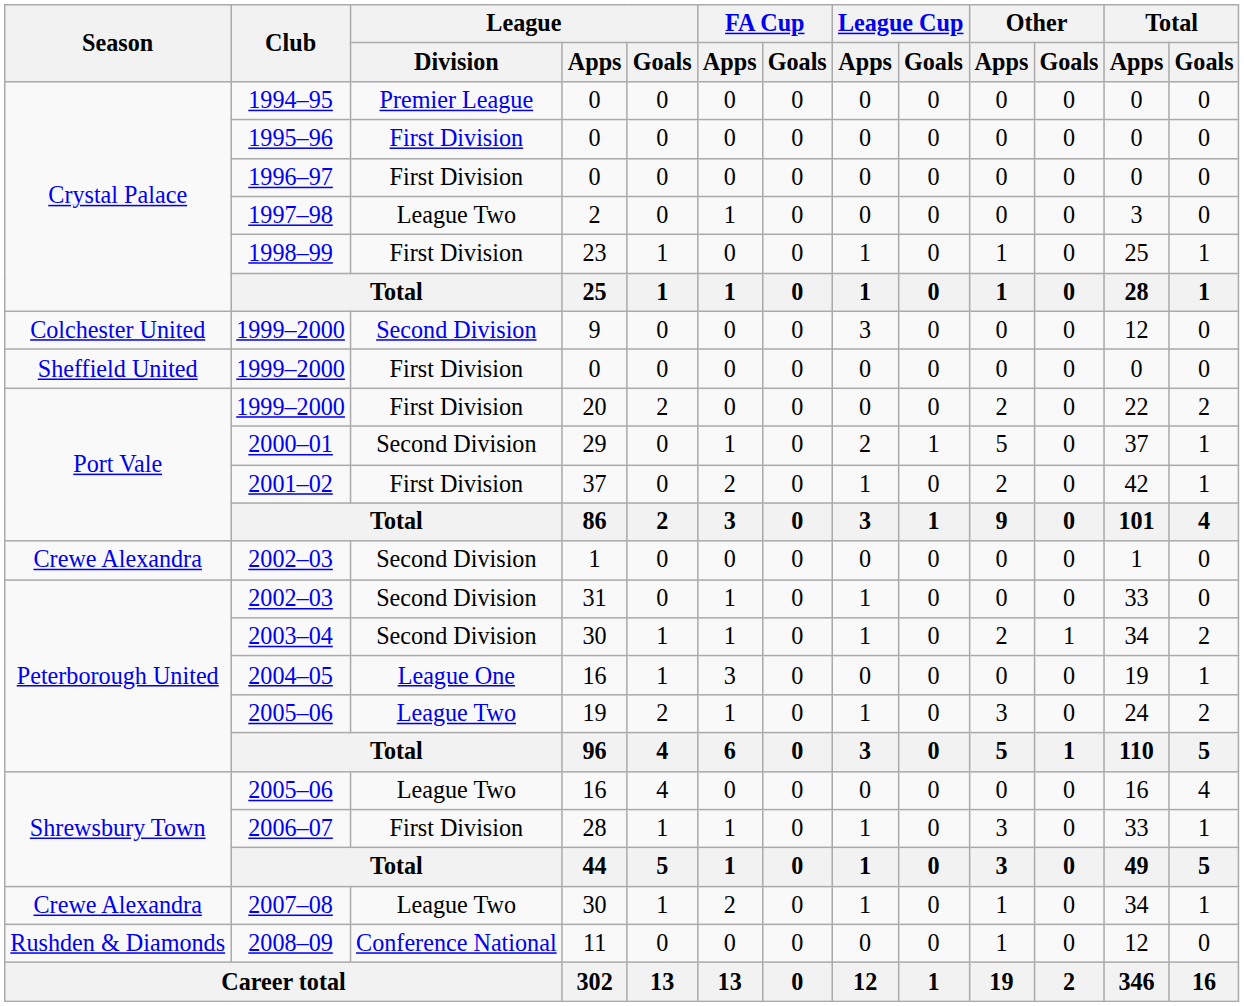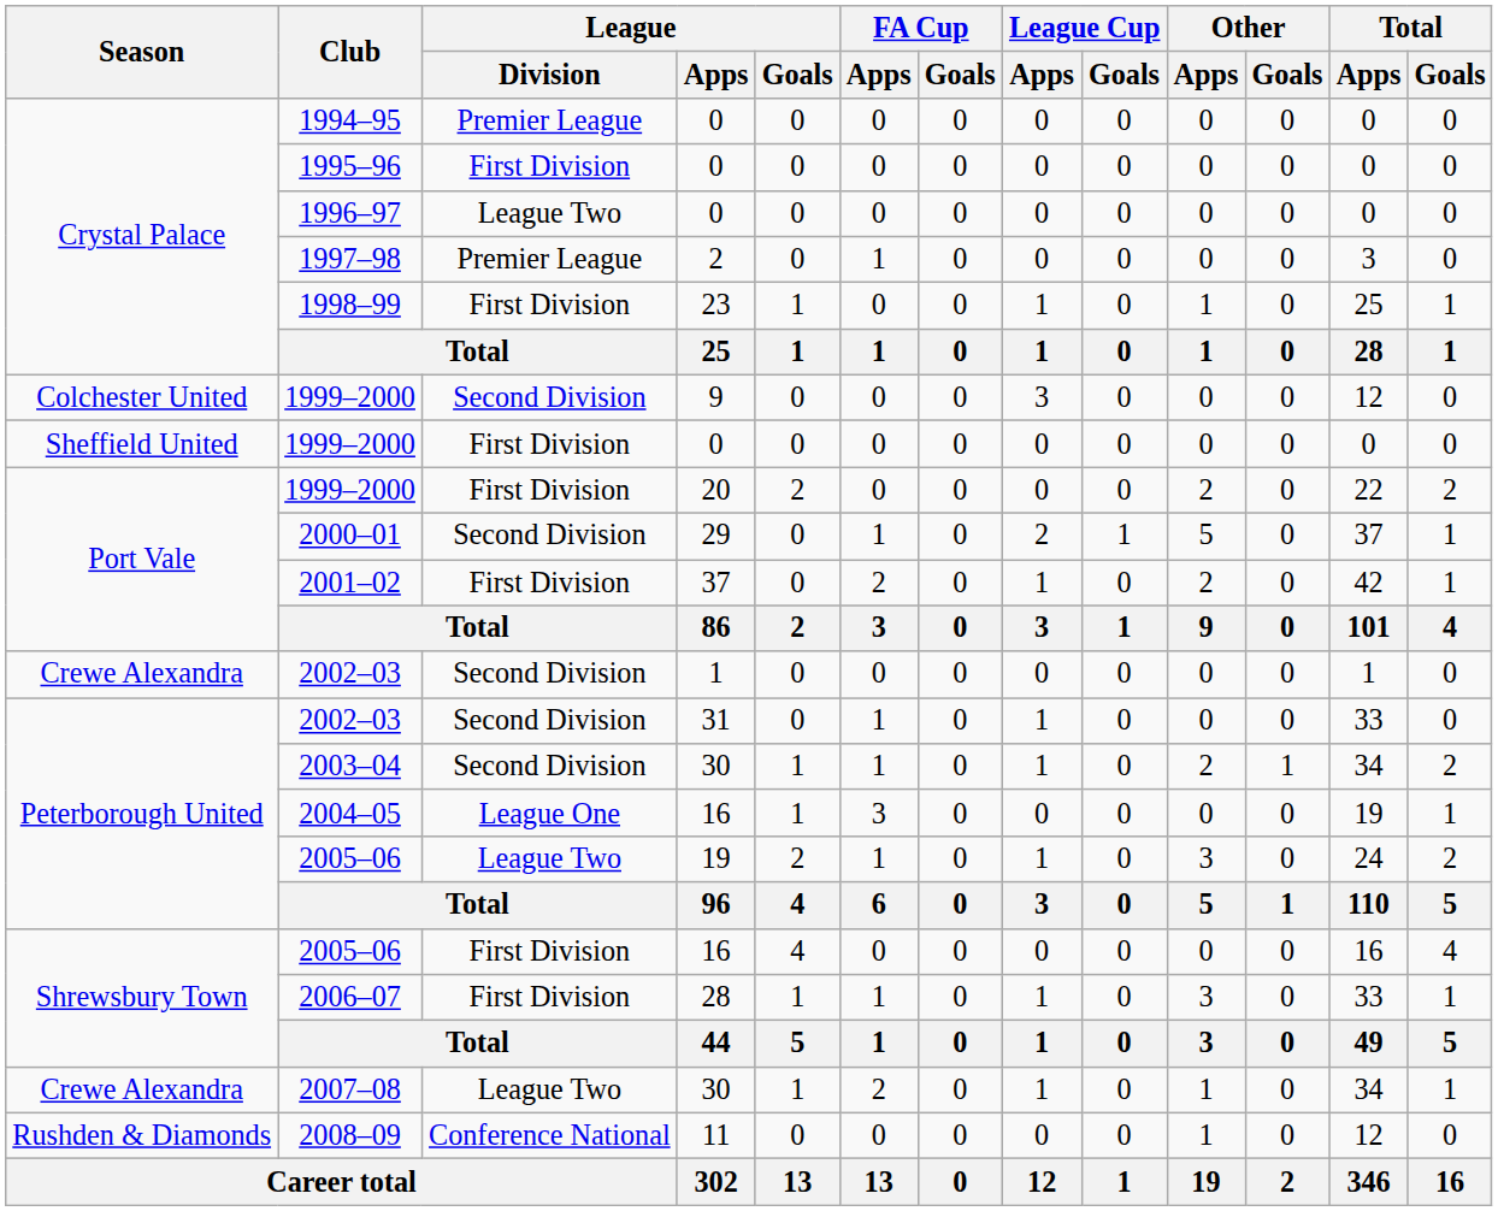 <table class="wikitable" style="text-align:center">
 <tr>
 <th rowspan="2">Season</th>
 <th rowspan="2">Club</th>
 <th colspan="3">League</th>
 <th colspan="2"><a href='#'>FA Cup</a></th>
 <th colspan="2"><a href='#'>League Cup</a></th>
 <th colspan="2">Other</th>
 <th colspan="2">Total</th>
 </tr>
 <tr>
 <th>Division</th>
 <th>Apps</th>
 <th>Goals</th>
 <th>Apps</th>
 <th>Goals</th>
 <th>Apps</th>
 <th>Goals</th>
 <th>Apps</th>
 <th>Goals</th>
 <th>Apps</th>
 <th>Goals</th>
 </tr>
 <tr>
 <td rowspan="6"><a href='#'>Crystal Palace</a></td>
 <td><a href='#'>1994–95</a></td>
 <td><a href='#'>Premier League</a></td>
 <td>0</td>
 <td>0</td>
 <td>0</td>
 <td>0</td>
 <td>0</td>
 <td>0</td>
 <td>0</td>
 <td>0</td>
 <td>0</td>
 <td>0</td>
 </tr>
 <tr>
 <td><a href='#'>1995–96</a></td>
 <td><a href='#'>First Division</a></td>
 <td>0</td>
 <td>0</td>
 <td>0</td>
 <td>0</td>
 <td>0</td>
 <td>0</td>
 <td>0</td>
 <td>0</td>
 <td>0</td>
 <td>0</td>
 </tr>
 <tr>
 <td><a href='#'>1996–97</a></td>
-<td>First Division</td>
+<td>League Two</td>
 <td>0</td>
 <td>0</td>
 <td>0</td>
 <td>0</td>
 <td>0</td>
 <td>0</td>
 <td>0</td>
 <td>0</td>
 <td>0</td>
 <td>0</td>
 </tr>
 <tr>
 <td><a href='#'>1997–98</a></td>
-<td>League Two</td>
+<td>Premier League</td>
 <td>2</td>
 <td>0</td>
 <td>1</td>
 <td>0</td>
 <td>0</td>
 <td>0</td>
 <td>0</td>
 <td>0</td>
 <td>3</td>
 <td>0</td>
 </tr>
 <tr>
 <td><a href='#'>1998–99</a></td>
 <td>First Division</td>
 <td>23</td>
 <td>1</td>
 <td>0</td>
 <td>0</td>
 <td>1</td>
 <td>0</td>
 <td>1</td>
 <td>0</td>
 <td>25</td>
 <td>1</td>
 </tr>
 <tr>
 <th colspan="2">Total</th>
 <th>25</th>
 <th>1</th>
 <th>1</th>
 <th>0</th>
 <th>1</th>
 <th>0</th>
 <th>1</th>
 <th>0</th>
 <th>28</th>
 <th>1</th>
 </tr>
 <tr>
 <td><a href='#'>Colchester United</a></td>
 <td><a href='#'>1999–2000</a></td>
 <td><a href='#'>Second Division</a></td>
 <td>9</td>
 <td>0</td>
 <td>0</td>
 <td>0</td>
 <td>3</td>
 <td>0</td>
 <td>0</td>
 <td>0</td>
 <td>12</td>
 <td>0</td>
 </tr>
 <tr>
 <td><a href='#'>Sheffield United</a></td>
 <td><a href='#'>1999–2000</a></td>
 <td>First Division</td>
 <td>0</td>
 <td>0</td>
 <td>0</td>
 <td>0</td>
 <td>0</td>
 <td>0</td>
 <td>0</td>
 <td>0</td>
 <td>0</td>
 <td>0</td>
 </tr>
 <tr>
 <td rowspan="4"><a href='#'>Port Vale</a></td>
 <td><a href='#'>1999–2000</a></td>
 <td>First Division</td>
 <td>20</td>
 <td>2</td>
 <td>0</td>
 <td>0</td>
 <td>0</td>
 <td>0</td>
 <td>2</td>
 <td>0</td>
 <td>22</td>
 <td>2</td>
 </tr>
 <tr>
 <td><a href='#'>2000–01</a></td>
 <td>Second Division</td>
 <td>29</td>
 <td>0</td>
 <td>1</td>
 <td>0</td>
 <td>2</td>
 <td>1</td>
 <td>5</td>
 <td>0</td>
 <td>37</td>
 <td>1</td>
 </tr>
 <tr>
 <td><a href='#'>2001–02</a></td>
 <td>First Division</td>
 <td>37</td>
 <td>0</td>
 <td>2</td>
 <td>0</td>
 <td>1</td>
 <td>0</td>
 <td>2</td>
 <td>0</td>
 <td>42</td>
 <td>1</td>
 </tr>
 <tr>
 <th colspan="2">Total</th>
 <th>86</th>
 <th>2</th>
 <th>3</th>
 <th>0</th>
 <th>3</th>
 <th>1</th>
 <th>9</th>
 <th>0</th>
 <th>101</th>
 <th>4</th>
 </tr>
 <tr>
 <td><a href='#'>Crewe Alexandra</a></td>
 <td><a href='#'>2002–03</a></td>
 <td>Second Division</td>
 <td>1</td>
 <td>0</td>
 <td>0</td>
 <td>0</td>
 <td>0</td>
 <td>0</td>
 <td>0</td>
 <td>0</td>
 <td>1</td>
 <td>0</td>
 </tr>
 <tr>
 <td rowspan="5"><a href='#'>Peterborough United</a></td>
 <td><a href='#'>2002–03</a></td>
 <td>Second Division</td>
 <td>31</td>
 <td>0</td>
 <td>1</td>
 <td>0</td>
 <td>1</td>
 <td>0</td>
 <td>0</td>
 <td>0</td>
 <td>33</td>
 <td>0</td>
 </tr>
 <tr>
 <td><a href='#'>2003–04</a></td>
 <td>Second Division</td>
 <td>30</td>
 <td>1</td>
 <td>1</td>
 <td>0</td>
 <td>1</td>
 <td>0</td>
 <td>2</td>
 <td>1</td>
 <td>34</td>
 <td>2</td>
 </tr>
 <tr>
 <td><a href='#'>2004–05</a></td>
 <td><a href='#'>League One</a></td>
 <td>16</td>
 <td>1</td>
 <td>3</td>
 <td>0</td>
 <td>0</td>
 <td>0</td>
 <td>0</td>
 <td>0</td>
 <td>19</td>
 <td>1</td>
 </tr>
 <tr>
 <td><a href='#'>2005–06</a></td>
 <td><a href='#'>League Two</a></td>
 <td>19</td>
 <td>2</td>
 <td>1</td>
 <td>0</td>
 <td>1</td>
 <td>0</td>
 <td>3</td>
 <td>0</td>
 <td>24</td>
 <td>2</td>
 </tr>
 <tr>
 <th colspan="2">Total</th>
 <th>96</th>
 <th>4</th>
 <th>6</th>
 <th>0</th>
 <th>3</th>
 <th>0</th>
 <th>5</th>
 <th>1</th>
 <th>110</th>
 <th>5</th>
 </tr>
 <tr>
 <td rowspan="3"><a href='#'>Shrewsbury Town</a></td>
 <td><a href='#'>2005–06</a></td>
-<td>League Two</td>
+<td>First Division</td>
 <td>16</td>
 <td>4</td>
 <td>0</td>
 <td>0</td>
 <td>0</td>
 <td>0</td>
 <td>0</td>
 <td>0</td>
 <td>16</td>
 <td>4</td>
 </tr>
 <tr>
 <td><a href='#'>2006–07</a></td>
 <td>First Division</td>
 <td>28</td>
 <td>1</td>
 <td>1</td>
 <td>0</td>
 <td>1</td>
 <td>0</td>
 <td>3</td>
 <td>0</td>
 <td>33</td>
 <td>1</td>
 </tr>
 <tr>
 <th colspan="2">Total</th>
 <th>44</th>
 <th>5</th>
 <th>1</th>
 <th>0</th>
 <th>1</th>
 <th>0</th>
 <th>3</th>
 <th>0</th>
 <th>49</th>
 <th>5</th>
 </tr>
 <tr>
 <td><a href='#'>Crewe Alexandra</a></td>
 <td><a href='#'>2007–08</a></td>
 <td>League Two</td>
 <td>30</td>
 <td>1</td>
 <td>2</td>
 <td>0</td>
 <td>1</td>
 <td>0</td>
 <td>1</td>
 <td>0</td>
 <td>34</td>
 <td>1</td>
 </tr>
 <tr>
 <td><a href='#'>Rushden & Diamonds</a></td>
 <td><a href='#'>2008–09</a></td>
 <td><a href='#'>Conference National</a></td>
 <td>11</td>
 <td>0</td>
 <td>0</td>
 <td>0</td>
 <td>0</td>
 <td>0</td>
 <td>1</td>
 <td>0</td>
 <td>12</td>
 <td>0</td>
 </tr>
 <tr>
 <th colspan="3">Career total</th>
 <th>302</th>
 <th>13</th>
 <th>13</th>
 <th>0</th>
 <th>12</th>
 <th>1</th>
 <th>19</th>
 <th>2</th>
 <th>346</th>
 <th>16</th>
 </tr>
 </table>
